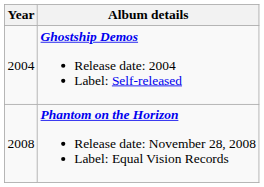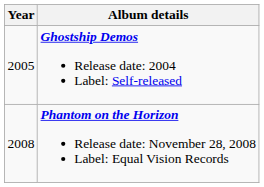 <table class="wikitable" style="text-align:center;">
 <tr>
 <th>Year</th>
 <th>Album details</th>
 </tr>
 <tr>
-<td>2004</td>
+<td>2005</td>
 <td style="text-align:left;"><strong><em><a href='#'>Ghostship Demos</a></em></strong><br><ul><li>Release date: 2004</li><li>Label: <a href='#'>Self-released</a></li></ul></td>
 </tr>
 <tr>
 <td>2008</td>
 <td style="text-align:left;"><strong><em><a href='#'>Phantom on the Horizon</a></em></strong><br><ul><li>Release date: November 28, 2008</li><li>Label: Equal Vision Records</li></ul></td>
 </tr>
 </table>
